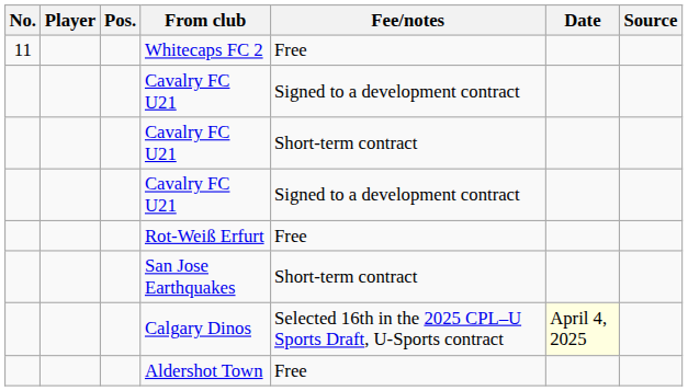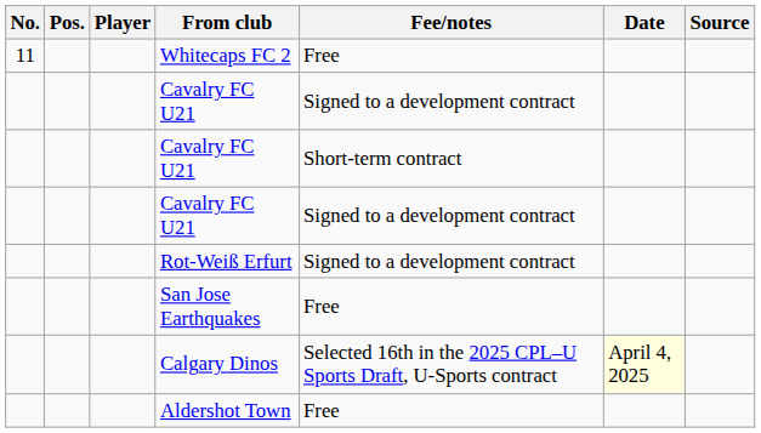 <table class="wikitable sortable" style="width:90%; font-size:95%;">
 <tr>
 <th>No.</th>
+<th>Pos.</th>
 <th>Player</th>
-<th>Pos.</th>
 <th>From club</th>
 <th>Fee/notes</th>
 <th>Date</th>
 <th>Source</th>
 </tr>
 <tr>
 <td align=center>11</td>
+<td align=center></td>
 <td></td>
-<td align=center></td>
 <td> <a href='#'>Whitecaps FC 2</a></td>
 <td>Free</td>
 <td></td>
 <td></td>
 </tr>
 <tr>
 <td align=center></td>
+<td align=center></td>
 <td></td>
-<td align=center></td>
 <td> <a href='#'>Cavalry FC U21</a></td>
 <td>Signed to a development contract</td>
 <td></td>
 <td></td>
 </tr>
 <tr>
 <td align=center></td>
+<td align=center></td>
 <td></td>
-<td align=center></td>
 <td> <a href='#'>Cavalry FC U21</a></td>
 <td>Short-term contract</td>
 <td></td>
 <td></td>
 </tr>
 <tr>
 <td align=center></td>
+<td align=center></td>
 <td></td>
-<td align=center></td>
 <td> <a href='#'>Cavalry FC U21</a></td>
 <td>Signed to a development contract</td>
 <td></td>
 <td></td>
 </tr>
 <tr>
 <td align=center></td>
+<td align=center></td>
 <td></td>
+<td> <a href='#'>Rot-Weiß Erfurt</a></td>
+<td>Signed to a development contract</td>
+<td></td>
+<td></td>
+</tr>
+<tr>
 <td align=center></td>
-<td> <a href='#'>Rot-Weiß Erfurt</a></td>
+<td align=center></td>
+<td></td>
+<td> <a href='#'>San Jose Earthquakes</a></td>
 <td>Free</td>
 <td></td>
 <td></td>
 </tr>
 <tr>
 <td align=center></td>
-<td></td>
-<td align=center></td>
-<td> <a href='#'>San Jose Earthquakes</a></td>
-<td>Short-term contract</td>
-<td></td>
-<td></td>
-</tr>
-<tr>
 <td align=center></td>
 <td></td>
-<td align=center></td>
 <td> <a href='#'>Calgary Dinos</a></td>
 <td>Selected 16th in the <a href='#'>2025 CPL–U Sports Draft</a>, U-Sports contract</td>
 <td style="background: lightyellow;">April 4, 2025</td>
 <td></td>
 </tr>
 <tr>
 <td align=center></td>
+<td align=center></td>
 <td></td>
-<td align=center></td>
 <td> <a href='#'>Aldershot Town</a></td>
 <td>Free</td>
 <td></td>
 <td></td>
 </tr>
 </table>
